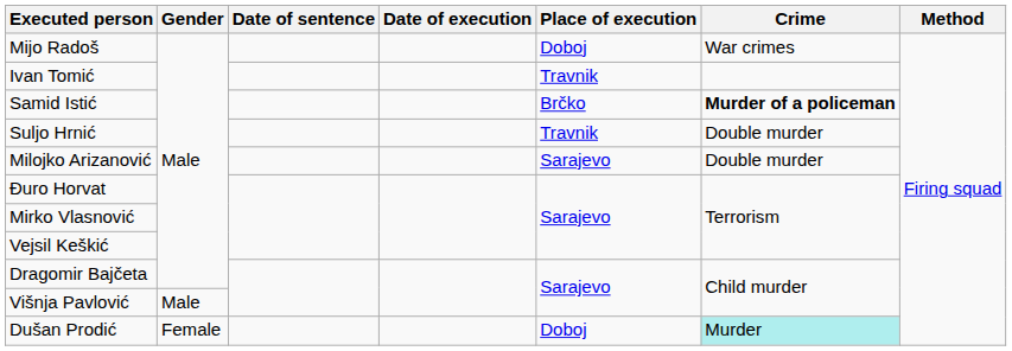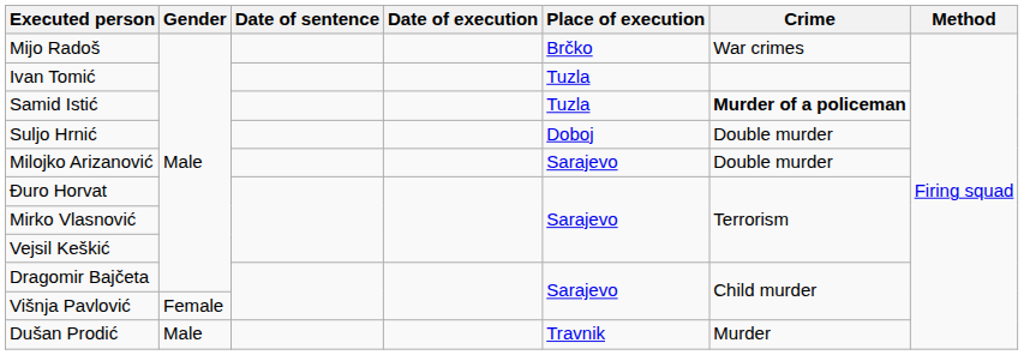 <table class="wikitable">
 <tr>
 <th>Executed person</th>
 <th>Gender</th>
 <th>Date of sentence</th>
 <th>Date of execution</th>
 <th>Place of execution</th>
 <th>Crime</th>
 <th>Method</th>
 </tr>
 <tr>
 <td>Mijo Radoš</td>
 <td rowspan="9">Male</td>
 <td></td>
 <td></td>
-<td><a href='#'>Doboj</a></td>
+<td><a href='#'>Brčko</a></td>
 <td>War crimes</td>
 <td rowspan=11><a href='#'>Firing squad</a></td>
 </tr>
 <tr>
 <td>Ivan Tomić</td>
 <td></td>
 <td></td>
-<td><a href='#'>Travnik</a></td>
+<td><a href='#'>Tuzla</a></td>
 <td></td>
 </tr>
 <tr>
 <td>Samid Istić</td>
 <td></td>
 <td></td>
-<td><a href='#'>Brčko</a></td>
+<td><a href='#'>Tuzla</a></td>
 <td><strong>Murder of a policeman</strong></td>
 </tr>
 <tr>
 <td>Suljo Hrnić</td>
 <td></td>
 <td></td>
-<td><a href='#'>Travnik</a></td>
+<td><a href='#'>Doboj</a></td>
 <td>Double murder</td>
 </tr>
 <tr>
 <td>Milojko Arizanović</td>
 <td></td>
 <td></td>
 <td><a href='#'>Sarajevo</a></td>
 <td>Double murder</td>
 </tr>
 <tr>
 <td>Đuro Horvat</td>
 <td rowspan="3"></td>
 <td rowspan=3></td>
 <td rowspan=3><a href='#'>Sarajevo</a></td>
 <td rowspan=3>Terrorism</td>
 </tr>
 <tr>
 <td>Mirko Vlasnović</td>
 </tr>
 <tr>
 <td>Vejsil Keškić</td>
 </tr>
 <tr>
 <td>Dragomir Bajčeta</td>
 <td rowspan="2"></td>
 <td rowspan=2></td>
 <td rowspan=2><a href='#'>Sarajevo</a></td>
 <td rowspan=2>Child murder</td>
 </tr>
 <tr>
 <td>Višnja Pavlović</td>
-<td>Male</td>
+<td>Female</td>
 </tr>
 <tr>
 <td>Dušan Prodić</td>
-<td>Female</td>
+<td>Male</td>
 <td></td>
 <td></td>
-<td><a href='#'>Doboj</a></td>
-<td style="background: paleturquoise;">Murder</td>
+<td><a href='#'>Travnik</a></td>
+<td>Murder</td>
 </tr>
 </table>
